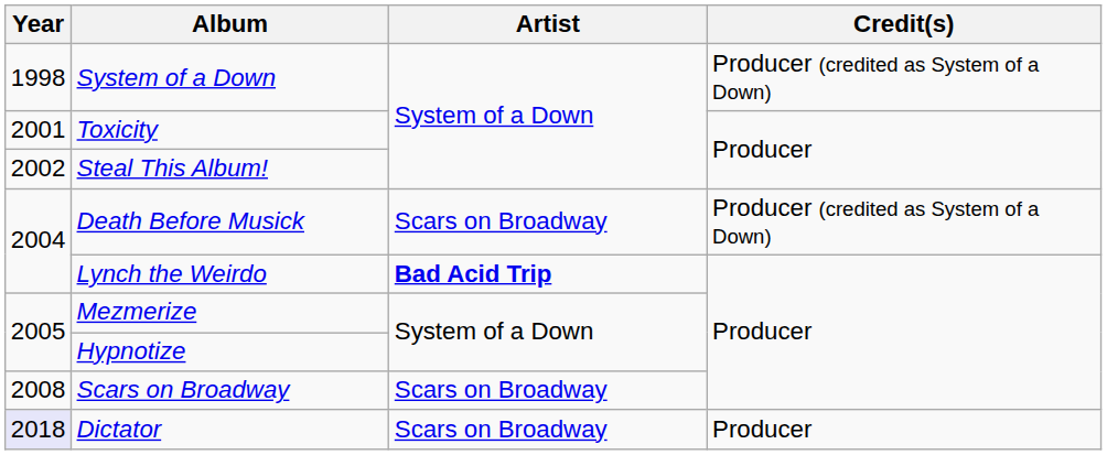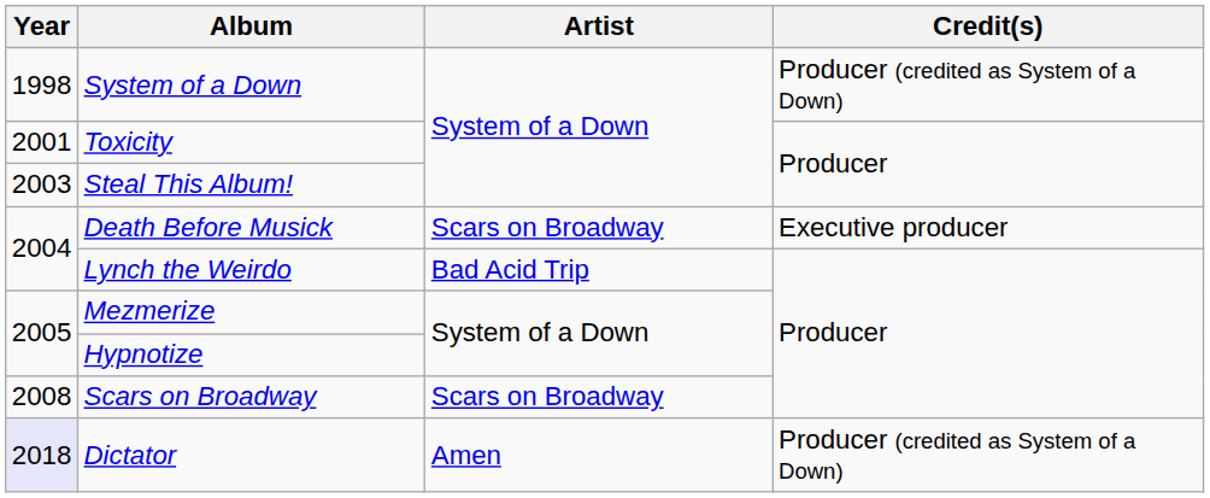 <table class="wikitable">
 <tr>
 <th>Year</th>
 <th style="width:200px;">Album</th>
 <th style="width:200px;">Artist</th>
 <th style="width:250px;">Credit(s)</th>
 </tr>
 <tr>
 <td>1998</td>
 <td><em><a href='#'>System of a Down</a></em></td>
 <td rowspan="3"><a href='#'>System of a Down</a></td>
 <td>Producer <small>(credited as System of a Down)</small></td>
 </tr>
 <tr>
 <td>2001</td>
 <td><em><a href='#'>Toxicity</a></em></td>
 <td rowspan="2">Producer</td>
 </tr>
 <tr>
-<td>2002</td>
+<td>2003</td>
 <td><em><a href='#'>Steal This Album!</a></em></td>
 </tr>
 <tr>
 <td rowspan="2">2004</td>
 <td><em><a href='#'>Death Before Musick</a></em></td>
 <td><a href='#'>Scars on Broadway</a></td>
-<td>Producer <small>(credited as System of a Down)</small></td>
+<td>Executive producer</td>
 </tr>
 <tr>
 <td><em><a href='#'>Lynch the Weirdo</a></em></td>
-<td><strong><a href='#'>Bad Acid Trip</a></strong></td>
+<td><a href='#'>Bad Acid Trip</a></td>
 <td rowspan="4">Producer</td>
 </tr>
 <tr>
 <td rowspan="2">2005</td>
 <td><em><a href='#'>Mezmerize</a></em></td>
 <td rowspan="2">System of a Down</td>
 </tr>
 <tr>
 <td><em><a href='#'>Hypnotize</a></em></td>
 </tr>
 <tr>
 <td>2008</td>
 <td><em><a href='#'>Scars on Broadway</a></em></td>
 <td><a href='#'>Scars on Broadway</a></td>
 </tr>
 <tr>
 <td style="background: lavender;">2018</td>
 <td><em><a href='#'>Dictator</a></em></td>
-<td><a href='#'>Scars on Broadway</a></td>
-<td>Producer</td>
+<td><a href='#'>Amen</a></td>
+<td>Producer <small>(credited as System of a Down)</small></td>
 </tr>
 </table>
